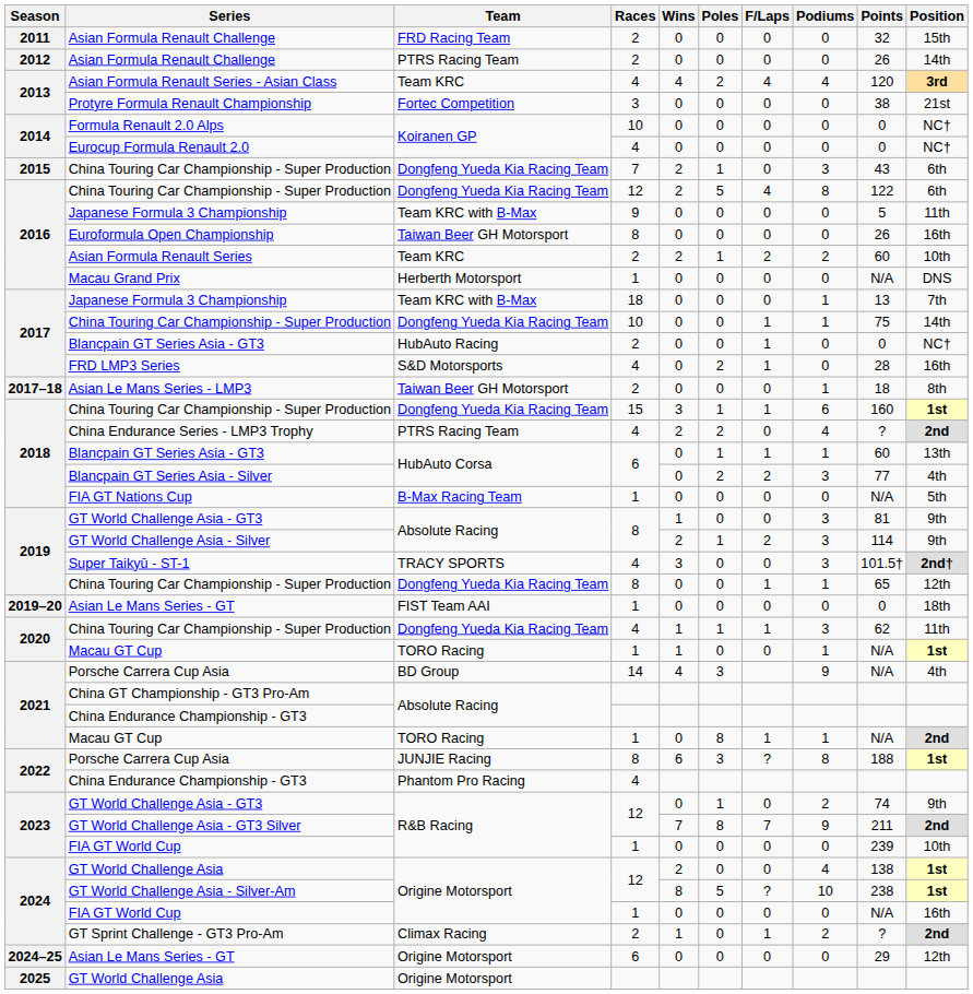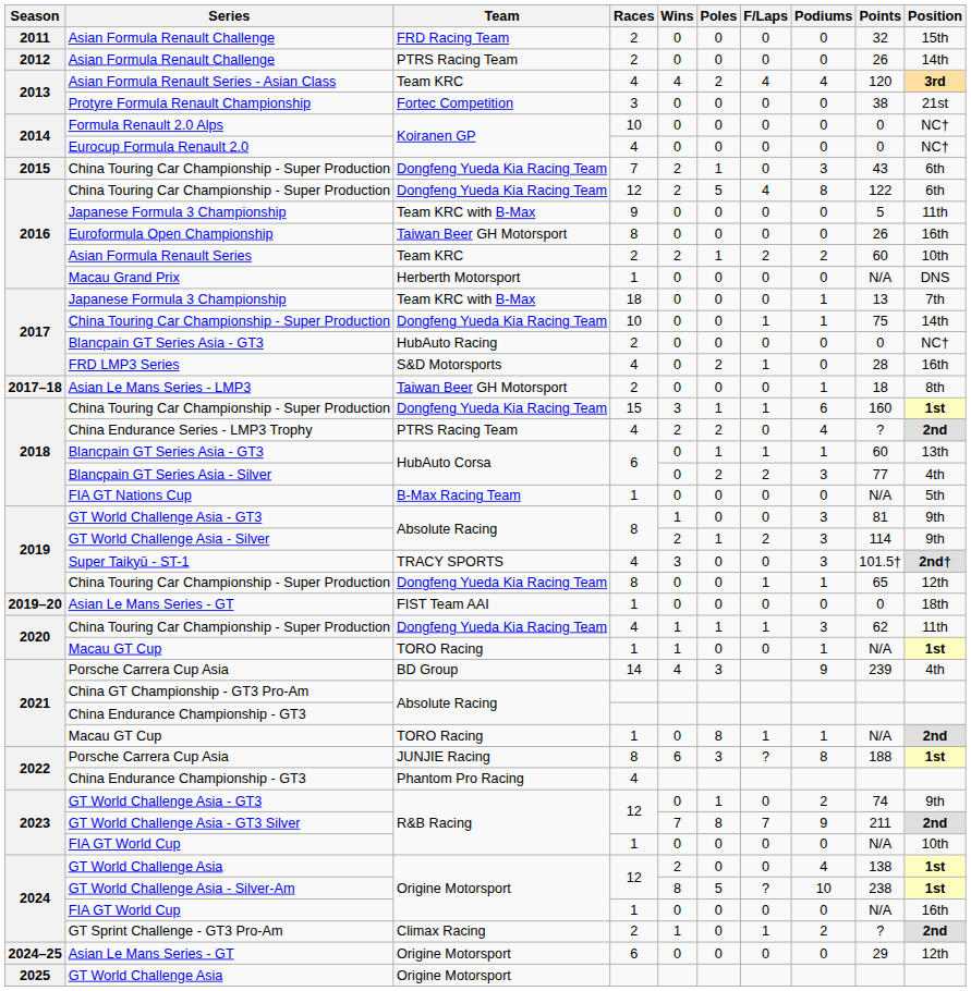 <table class="wikitable" style="font-size: 90%; text-align:center">
 <tr>
 <th>Season</th>
 <th>Series</th>
 <th>Team</th>
 <th>Races</th>
 <th>Wins</th>
 <th>Poles</th>
 <th>F/Laps</th>
 <th>Podiums</th>
 <th>Points</th>
 <th>Position</th>
 </tr>
 <tr>
 <th>2011</th>
 <td align=left><a href='#'>Asian Formula Renault Challenge</a></td>
 <td align=left><a href='#'>FRD Racing Team</a></td>
 <td>2</td>
 <td>0</td>
 <td>0</td>
 <td>0</td>
 <td>0</td>
 <td>32</td>
 <td>15th</td>
 </tr>
 <tr>
 <th>2012</th>
 <td align=left><a href='#'>Asian Formula Renault Challenge</a></td>
 <td align="left">PTRS Racing Team</td>
 <td>2</td>
 <td>0</td>
 <td>0</td>
 <td>0</td>
 <td>0</td>
 <td>26</td>
 <td>14th</td>
 </tr>
 <tr>
 <th rowspan="2">2013</th>
 <td align="left"><a href='#'>Asian Formula Renault Series - Asian Class</a></td>
 <td align="left">Team KRC</td>
 <td>4</td>
 <td>4</td>
 <td>2</td>
 <td>4</td>
 <td>4</td>
 <td>120</td>
 <td style="background:#FFDF9F;"><strong>3rd</strong></td>
 </tr>
 <tr>
 <td align="left"><a href='#'>Protyre Formula Renault Championship</a></td>
 <td align="left"><a href='#'>Fortec Competition</a></td>
 <td>3</td>
 <td>0</td>
 <td>0</td>
 <td>0</td>
 <td>0</td>
 <td>38</td>
 <td>21st</td>
 </tr>
 <tr>
 <th rowspan="2">2014</th>
 <td align=left><a href='#'>Formula Renault 2.0 Alps</a></td>
 <td rowspan="2" align="left"><a href='#'>Koiranen GP</a></td>
 <td>10</td>
 <td>0</td>
 <td>0</td>
 <td>0</td>
 <td>0</td>
 <td>0</td>
 <td>NC†</td>
 </tr>
 <tr>
 <td align=left><a href='#'>Eurocup Formula Renault 2.0</a></td>
 <td>4</td>
 <td>0</td>
 <td>0</td>
 <td>0</td>
 <td>0</td>
 <td>0</td>
 <td>NC†</td>
 </tr>
 <tr>
 <th>2015</th>
 <td align="left">China Touring Car Championship - Super Production</td>
 <td align="left"><a href='#'>Dongfeng Yueda Kia Racing Team</a></td>
 <td>7</td>
 <td>2</td>
 <td>1</td>
 <td>0</td>
 <td>3</td>
 <td>43</td>
 <td>6th</td>
 </tr>
 <tr>
 <th rowspan="5">2016</th>
 <td align="left">China Touring Car Championship - Super Production</td>
 <td align="left"><a href='#'>Dongfeng Yueda Kia Racing Team</a></td>
 <td>12</td>
 <td>2</td>
 <td>5</td>
 <td>4</td>
 <td>8</td>
 <td>122</td>
 <td>6th</td>
 </tr>
 <tr>
 <td align="left"><a href='#'>Japanese Formula 3 Championship</a></td>
 <td align="left">Team KRC with <a href='#'>B-Max</a></td>
 <td>9</td>
 <td>0</td>
 <td>0</td>
 <td>0</td>
 <td>0</td>
 <td>5</td>
 <td>11th</td>
 </tr>
 <tr>
 <td align="left"><a href='#'>Euroformula Open Championship</a></td>
 <td align="left"><a href='#'>Taiwan Beer</a> GH Motorsport</td>
 <td>8</td>
 <td>0</td>
 <td>0</td>
 <td>0</td>
 <td>0</td>
 <td>26</td>
 <td>16th</td>
 </tr>
 <tr>
 <td align="left"><a href='#'>Asian Formula Renault Series</a></td>
 <td align="left">Team KRC</td>
 <td>2</td>
 <td>2</td>
 <td>1</td>
 <td>2</td>
 <td>2</td>
 <td>60</td>
 <td>10th</td>
 </tr>
 <tr>
 <td align="left"><a href='#'>Macau Grand Prix</a></td>
 <td align="left">Herberth Motorsport</td>
 <td>1</td>
 <td>0</td>
 <td>0</td>
 <td>0</td>
 <td>0</td>
 <td>N/A</td>
 <td>DNS</td>
 </tr>
 <tr>
 <th rowspan="4">2017</th>
 <td align="left"><a href='#'>Japanese Formula 3 Championship</a></td>
 <td align="left">Team KRC with <a href='#'>B-Max</a></td>
 <td>18</td>
 <td>0</td>
 <td>0</td>
 <td>0</td>
 <td>1</td>
 <td>13</td>
 <td>7th</td>
 </tr>
 <tr>
 <td align="left"><a href='#'>China Touring Car Championship - Super Production</a></td>
 <td align="left"><a href='#'>Dongfeng Yueda Kia Racing Team</a></td>
 <td>10</td>
 <td>0</td>
 <td>0</td>
 <td>1</td>
 <td>1</td>
 <td>75</td>
 <td>14th</td>
 </tr>
 <tr>
 <td align="left"><a href='#'>Blancpain GT Series Asia - GT3</a></td>
 <td align="left">HubAuto Racing</td>
 <td>2</td>
 <td>0</td>
 <td>0</td>
-<td>1</td>
+<td>0</td>
 <td>0</td>
 <td>0</td>
 <td>NC†</td>
 </tr>
 <tr>
 <td align="left"><a href='#'>FRD LMP3 Series</a></td>
 <td align="left">S&D Motorsports</td>
 <td>4</td>
 <td>0</td>
 <td>2</td>
 <td>1</td>
 <td>0</td>
 <td>28</td>
 <td>16th</td>
 </tr>
 <tr>
 <th>2017–18</th>
 <td align="left"><a href='#'>Asian Le Mans Series - LMP3</a></td>
 <td align="left"><a href='#'>Taiwan Beer</a> GH Motorsport</td>
 <td>2</td>
 <td>0</td>
 <td>0</td>
 <td>0</td>
 <td>1</td>
 <td>18</td>
 <td>8th</td>
 </tr>
 <tr>
 <th rowspan="5">2018</th>
 <td align=left>China Touring Car Championship - Super Production</td>
 <td align="left"><a href='#'>Dongfeng Yueda Kia Racing Team</a></td>
 <td>15</td>
 <td>3</td>
 <td>1</td>
 <td>1</td>
 <td>6</td>
 <td>160</td>
 <td style="background:#FFFFBF;"><strong>1st</strong></td>
 </tr>
 <tr>
 <td align="left">China Endurance Series - LMP3 Trophy</td>
 <td align="left">PTRS Racing Team</td>
 <td>4</td>
 <td>2</td>
 <td>2</td>
 <td>0</td>
 <td>4</td>
 <td>?</td>
 <td style="background:#DFDFDF;"><strong>2nd</strong></td>
 </tr>
 <tr>
 <td align="left"><a href='#'>Blancpain GT Series Asia - GT3</a></td>
 <td rowspan="2" align="left">HubAuto Corsa</td>
 <td rowspan="2">6</td>
 <td>0</td>
 <td>1</td>
 <td>1</td>
 <td>1</td>
 <td>60</td>
 <td>13th</td>
 </tr>
 <tr>
 <td align="left"><a href='#'>Blancpain GT Series Asia - Silver</a></td>
 <td>0</td>
 <td>2</td>
 <td>2</td>
 <td>3</td>
 <td>77</td>
 <td>4th</td>
 </tr>
 <tr>
 <td align="left"><a href='#'>FIA GT Nations Cup</a></td>
 <td align="left"><a href='#'>B-Max Racing Team</a></td>
 <td>1</td>
 <td>0</td>
 <td>0</td>
 <td>0</td>
 <td>0</td>
 <td>N/A</td>
 <td>5th</td>
 </tr>
 <tr>
 <th rowspan="4">2019</th>
 <td align="left"><a href='#'>GT World Challenge Asia - GT3</a></td>
 <td rowspan="2" align="left">Absolute Racing</td>
 <td rowspan="2">8</td>
 <td>1</td>
 <td>0</td>
 <td>0</td>
 <td>3</td>
 <td>81</td>
 <td>9th</td>
 </tr>
 <tr>
 <td align="left"><a href='#'>GT World Challenge Asia - Silver</a></td>
 <td>2</td>
 <td>1</td>
 <td>2</td>
 <td>3</td>
 <td>114</td>
 <td>9th</td>
 </tr>
 <tr>
 <td align="left"><a href='#'>Super Taikyū - ST-1</a></td>
 <td align="left">TRACY SPORTS</td>
 <td>4</td>
 <td>3</td>
 <td>0</td>
 <td>0</td>
 <td>3</td>
 <td>101.5†</td>
 <td style="background:#DFDFDF;"><strong>2nd†</strong></td>
 </tr>
 <tr>
 <td align="left">China Touring Car Championship - Super Production</td>
 <td align="left"><a href='#'>Dongfeng Yueda Kia Racing Team</a></td>
 <td>8</td>
 <td>0</td>
 <td>0</td>
 <td>1</td>
 <td>1</td>
 <td>65</td>
 <td>12th</td>
 </tr>
 <tr>
 <th>2019–20</th>
 <td align="left"><a href='#'>Asian Le Mans Series - GT</a></td>
 <td align="left">FIST Team AAI</td>
 <td>1</td>
 <td>0</td>
 <td>0</td>
 <td>0</td>
 <td>0</td>
 <td>0</td>
 <td>18th</td>
 </tr>
 <tr>
 <th rowspan="2">2020</th>
 <td align="left">China Touring Car Championship - Super Production</td>
 <td align="left"><a href='#'>Dongfeng Yueda Kia Racing Team</a></td>
 <td>4</td>
 <td>1</td>
 <td>1</td>
 <td>1</td>
 <td>3</td>
 <td>62</td>
 <td>11th</td>
 </tr>
 <tr>
 <td align="left"><a href='#'>Macau GT Cup</a></td>
 <td align="left">TORO Racing</td>
 <td>1</td>
 <td>1</td>
 <td>0</td>
 <td>0</td>
 <td>1</td>
 <td>N/A</td>
 <td style="background:#FFFFBF;"><strong>1st</strong></td>
 </tr>
 <tr>
 <th rowspan="4">2021</th>
 <td align="left">Porsche Carrera Cup Asia</td>
 <td align="left">BD Group</td>
 <td>14</td>
 <td>4</td>
 <td>3</td>
 <td></td>
 <td>9</td>
-<td>N/A</td>
+<td>239</td>
 <td>4th</td>
 </tr>
 <tr>
 <td align="left">China GT Championship - GT3 Pro-Am</td>
 <td rowspan="2" align="left">Absolute Racing</td>
 <td></td>
 <td></td>
 <td></td>
 <td></td>
 <td></td>
 <td></td>
 <td></td>
 </tr>
 <tr>
 <td align="left">China Endurance Championship - GT3</td>
 <td></td>
 <td></td>
 <td></td>
 <td></td>
 <td></td>
 <td></td>
 <td></td>
 </tr>
 <tr>
 <td align="left">Macau GT Cup</td>
 <td align="left">TORO Racing</td>
 <td>1</td>
 <td>0</td>
 <td>8</td>
 <td>1</td>
 <td>1</td>
 <td>N/A</td>
 <td style="background:#DFDFDF;"><strong>2nd</strong></td>
 </tr>
 <tr>
 <th rowspan="2">2022</th>
 <td align="left">Porsche Carrera Cup Asia</td>
 <td align="left">JUNJIE Racing</td>
 <td>8</td>
 <td>6</td>
 <td>3</td>
 <td>?</td>
 <td>8</td>
 <td>188</td>
 <td style="background:#FFFFBF;"><strong>1st</strong></td>
 </tr>
 <tr>
 <td align="left">China Endurance Championship - GT3</td>
 <td align="left">Phantom Pro Racing</td>
 <td>4</td>
 <td></td>
 <td></td>
 <td></td>
 <td></td>
 <td></td>
 <td></td>
 </tr>
 <tr>
 <th rowspan="3">2023</th>
 <td align="left"><a href='#'>GT World Challenge Asia - GT3</a></td>
 <td rowspan="3" align="left">R&B Racing</td>
 <td rowspan="2">12</td>
 <td>0</td>
 <td>1</td>
 <td>0</td>
 <td>2</td>
 <td>74</td>
 <td>9th</td>
 </tr>
 <tr>
 <td align="left"><a href='#'>GT World Challenge Asia - GT3 Silver</a></td>
 <td>7</td>
 <td>8</td>
 <td>7</td>
 <td>9</td>
 <td>211</td>
 <td style="background:#DFDFDF;"><strong>2nd</strong></td>
 </tr>
 <tr>
 <td align="left"><a href='#'>FIA GT World Cup</a></td>
 <td>1</td>
 <td>0</td>
 <td>0</td>
 <td>0</td>
 <td>0</td>
-<td>239</td>
+<td>N/A</td>
 <td>10th</td>
 </tr>
 <tr>
 <th rowspan="4">2024</th>
 <td align="left"><a href='#'>GT World Challenge Asia</a></td>
 <td rowspan="3" align="left">Origine Motorsport</td>
 <td rowspan="2">12</td>
 <td>2</td>
 <td>0</td>
 <td>0</td>
 <td>4</td>
 <td>138</td>
 <td style="background:#FFFFBF;"><strong>1st</strong></td>
 </tr>
 <tr>
 <td align="left"><a href='#'>GT World Challenge Asia - Silver-Am</a></td>
 <td>8</td>
 <td>5</td>
 <td>?</td>
 <td>10</td>
 <td>238</td>
 <td style="background:#FFFFBF;"><strong>1st</strong></td>
 </tr>
 <tr>
 <td align="left"><a href='#'>FIA GT World Cup</a></td>
 <td>1</td>
 <td>0</td>
 <td>0</td>
 <td>0</td>
 <td>0</td>
 <td>N/A</td>
 <td>16th</td>
 </tr>
 <tr>
 <td align="left">GT Sprint Challenge - GT3 Pro-Am</td>
 <td align="left">Climax Racing</td>
 <td>2</td>
 <td>1</td>
 <td>0</td>
 <td>1</td>
 <td>2</td>
 <td>?</td>
 <td style="background:#DFDFDF;"><strong>2nd</strong></td>
 </tr>
 <tr>
 <th>2024–25</th>
 <td align="left"><a href='#'>Asian Le Mans Series - GT</a></td>
 <td align="left">Origine Motorsport</td>
 <td>6</td>
 <td>0</td>
 <td>0</td>
 <td>0</td>
 <td>0</td>
 <td>29</td>
 <td>12th</td>
 </tr>
 <tr>
 <th>2025</th>
 <td align=left><a href='#'>GT World Challenge Asia</a></td>
 <td align=left>Origine Motorsport</td>
 <td></td>
 <td></td>
 <td></td>
 <td></td>
 <td></td>
 <td></td>
 <td></td>
 </tr>
 </table>
